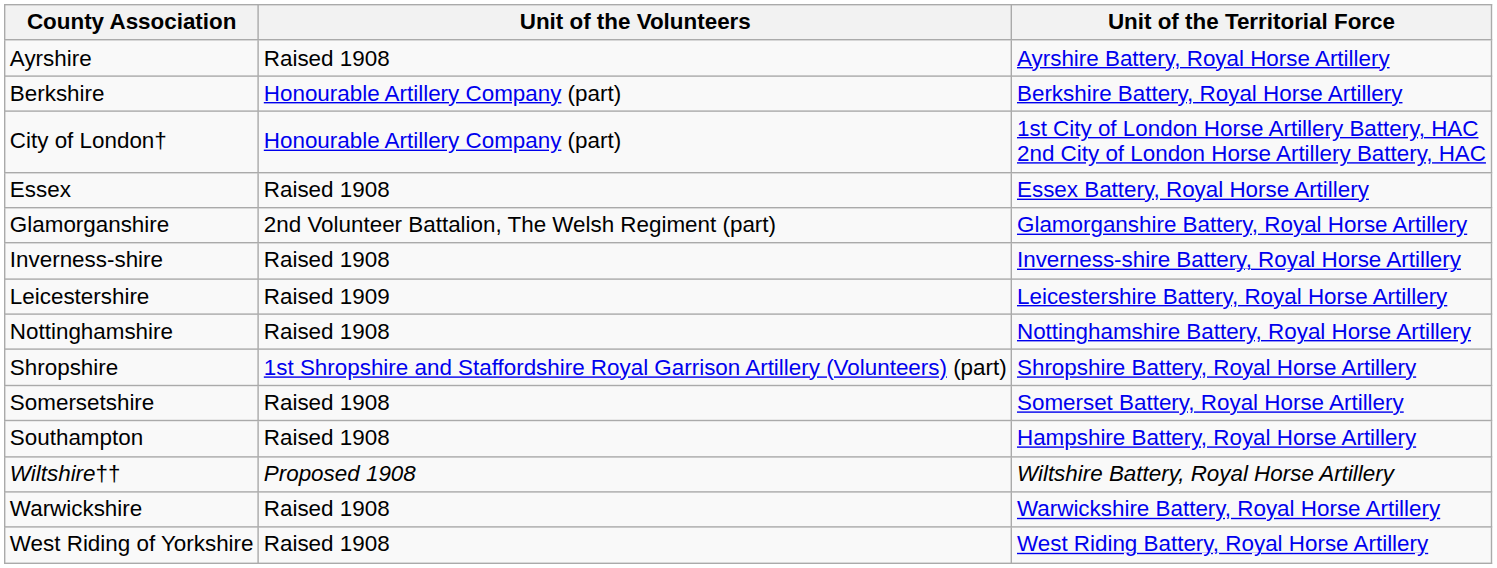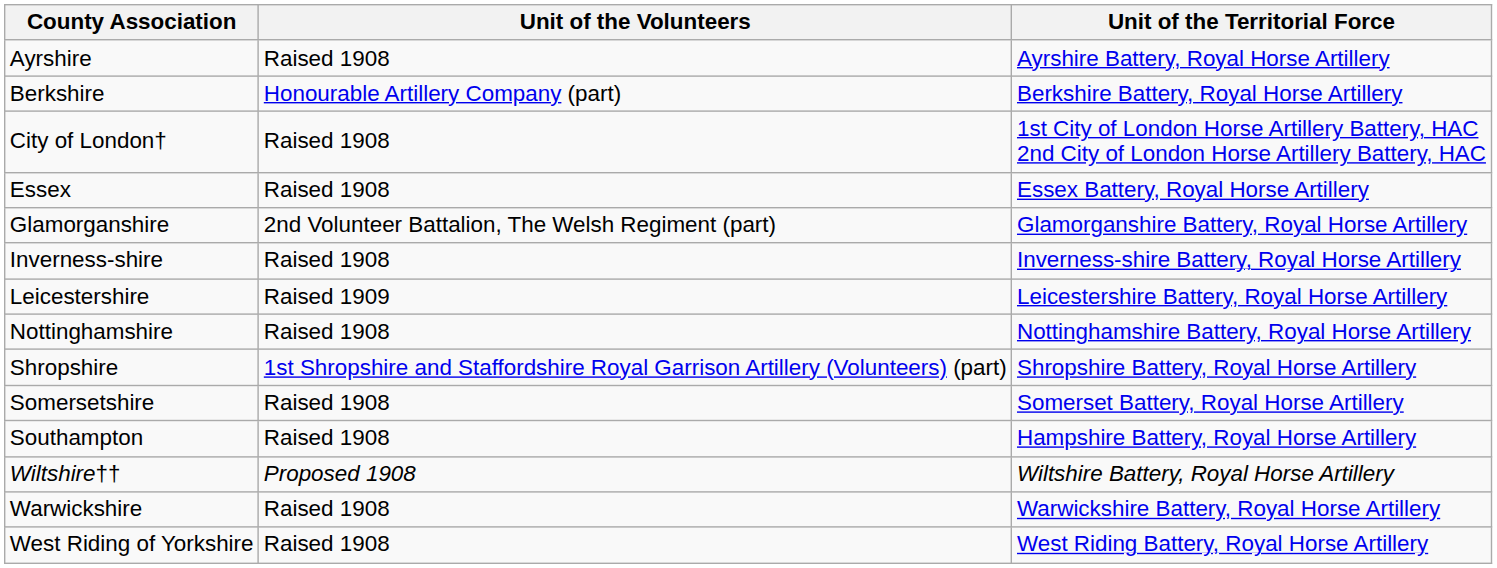 <table class="wikitable">
 <tr>
 <th>County Association</th>
 <th>Unit of the Volunteers</th>
 <th>Unit of the Territorial Force</th>
 </tr>
 <tr>
 <td>Ayrshire</td>
 <td>Raised 1908</td>
 <td><a href='#'>Ayrshire Battery, Royal Horse Artillery</a></td>
 </tr>
 <tr>
 <td>Berkshire</td>
 <td><a href='#'>Honourable Artillery Company</a> (part)</td>
 <td><a href='#'>Berkshire Battery, Royal Horse Artillery</a></td>
 </tr>
 <tr>
 <td>City of London†</td>
-<td><a href='#'>Honourable Artillery Company</a> (part)</td>
+<td>Raised 1908</td>
 <td><a href='#'>1st City of London Horse Artillery Battery, HAC</a><br><a href='#'>2nd City of London Horse Artillery Battery, HAC</a></td>
 </tr>
 <tr>
 <td>Essex</td>
 <td>Raised 1908</td>
 <td><a href='#'>Essex Battery, Royal Horse Artillery</a></td>
 </tr>
 <tr>
 <td>Glamorganshire</td>
 <td>2nd Volunteer Battalion, The Welsh Regiment (part)</td>
 <td><a href='#'>Glamorganshire Battery, Royal Horse Artillery</a></td>
 </tr>
 <tr>
 <td>Inverness-shire</td>
 <td>Raised 1908</td>
 <td><a href='#'>Inverness-shire Battery, Royal Horse Artillery</a></td>
 </tr>
 <tr>
 <td>Leicestershire</td>
 <td>Raised 1909</td>
 <td><a href='#'>Leicestershire Battery, Royal Horse Artillery</a></td>
 </tr>
 <tr>
 <td>Nottinghamshire</td>
 <td>Raised 1908</td>
 <td><a href='#'>Nottinghamshire Battery, Royal Horse Artillery</a></td>
 </tr>
 <tr>
 <td>Shropshire</td>
 <td><a href='#'>1st Shropshire and Staffordshire Royal Garrison Artillery (Volunteers)</a> (part)</td>
 <td><a href='#'>Shropshire Battery, Royal Horse Artillery</a></td>
 </tr>
 <tr>
 <td>Somersetshire</td>
 <td>Raised 1908</td>
 <td><a href='#'>Somerset Battery, Royal Horse Artillery</a></td>
 </tr>
 <tr>
 <td>Southampton</td>
 <td>Raised 1908</td>
 <td><a href='#'>Hampshire Battery, Royal Horse Artillery</a></td>
 </tr>
 <tr>
 <td><em>Wiltshire</em>††</td>
 <td><em>Proposed 1908</em></td>
 <td><em>Wiltshire Battery, Royal Horse Artillery</em></td>
 </tr>
 <tr>
 <td>Warwickshire</td>
 <td>Raised 1908</td>
 <td><a href='#'>Warwickshire Battery, Royal Horse Artillery</a></td>
 </tr>
 <tr>
 <td>West Riding of Yorkshire</td>
 <td>Raised 1908</td>
 <td><a href='#'>West Riding Battery, Royal Horse Artillery</a></td>
 </tr>
 </table>
